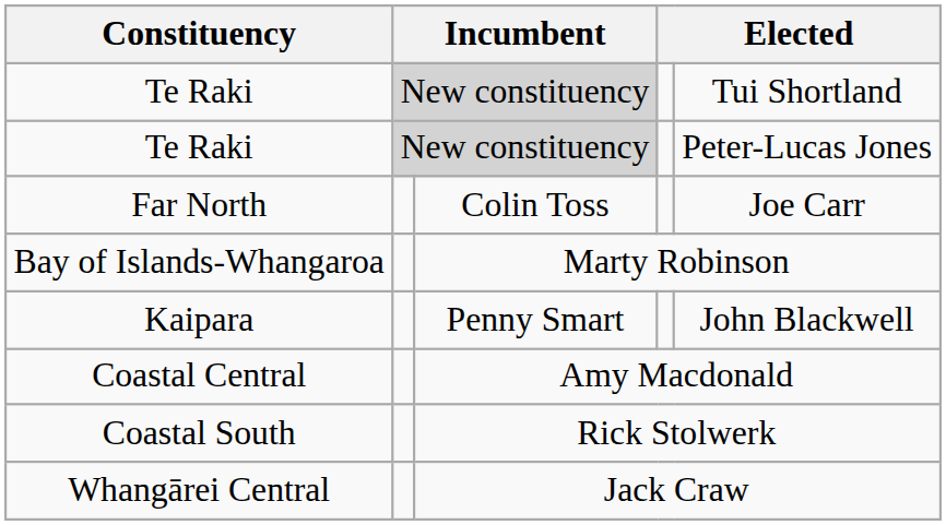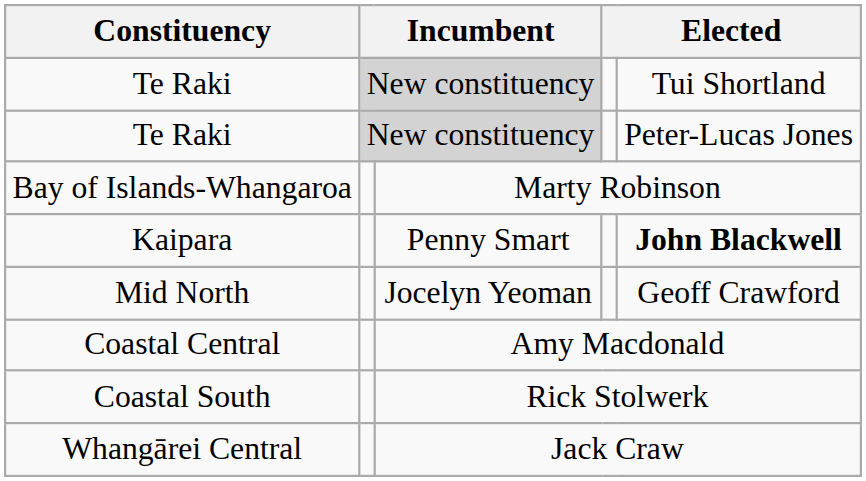 <table class="wikitable col1left" style="text-align:center;font-size:90%">
 <tr>
 <th>Constituency</th>
 <th colspan="2">Incumbent</th>
 <th colspan="2">Elected</th>
 </tr>
 <tr>
 <td>Te Raki</td>
 <td colspan="2" style="background-color:lightgrey">New constituency</td>
 <td></td>
 <td>Tui Shortland</td>
 </tr>
 <tr>
 <td>Te Raki</td>
 <td colspan="2" style="background-color:lightgrey">New constituency</td>
 <td></td>
 <td>Peter-Lucas Jones</td>
 </tr>
 <tr>
-<td>Far North</td>
-<td></td>
-<td>Colin Toss</td>
-<td></td>
-<td>Joe Carr</td>
-</tr>
-<tr>
 <td>Bay of Islands-Whangaroa</td>
 <td></td>
 <td colspan="3">Marty Robinson</td>
 </tr>
 <tr>
 <td>Kaipara</td>
 <td></td>
 <td>Penny Smart</td>
 <td></td>
-<td>John Blackwell</td>
+<td><strong>John Blackwell</strong></td>
+</tr>
+<tr>
+<td>Mid North</td>
+<td></td>
+<td>Jocelyn Yeoman</td>
+<td></td>
+<td>Geoff Crawford</td>
 </tr>
 <tr>
 <td>Coastal Central</td>
 <td></td>
 <td colspan="3">Amy Macdonald</td>
 </tr>
 <tr>
 <td>Coastal South</td>
 <td></td>
 <td colspan="3">Rick Stolwerk</td>
 </tr>
 <tr>
 <td>Whangārei Central</td>
 <td></td>
 <td colspan="3">Jack Craw</td>
 </tr>
 </table>
